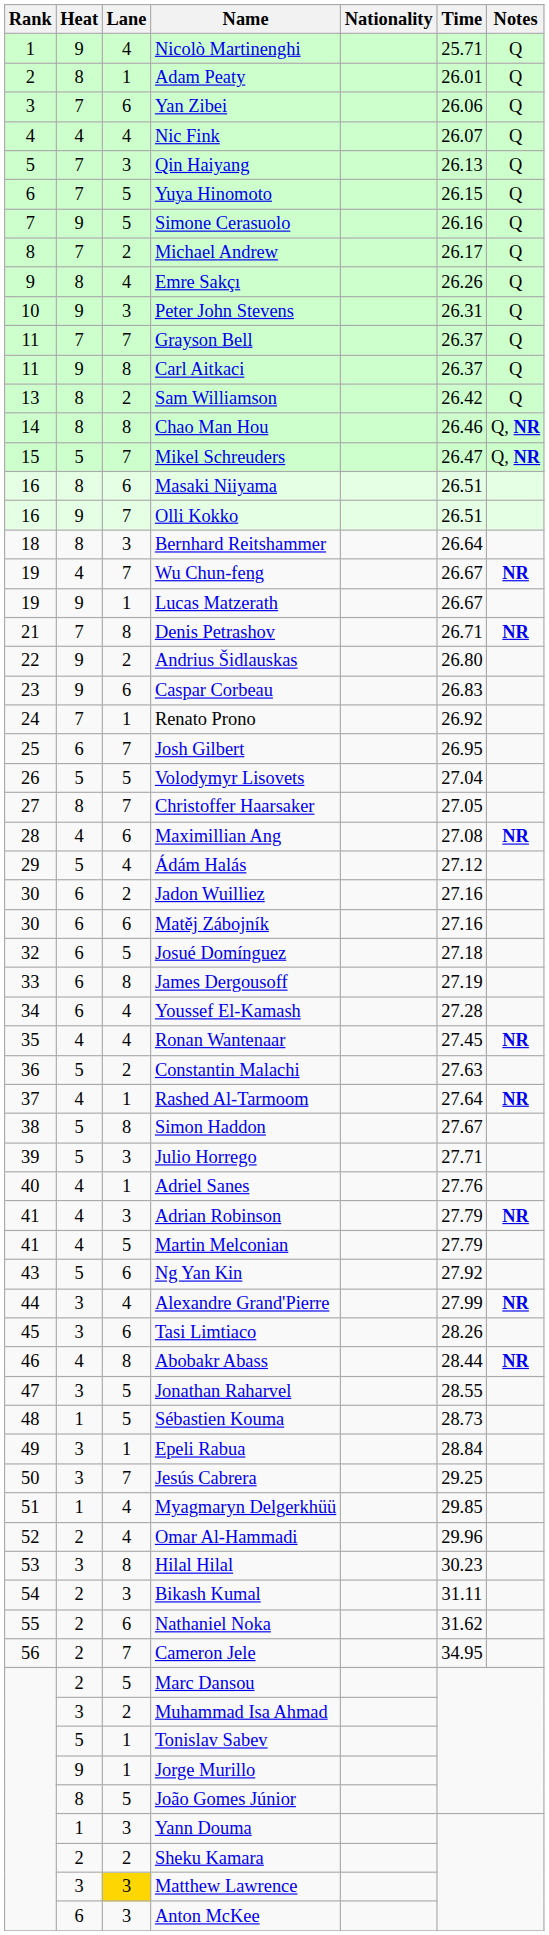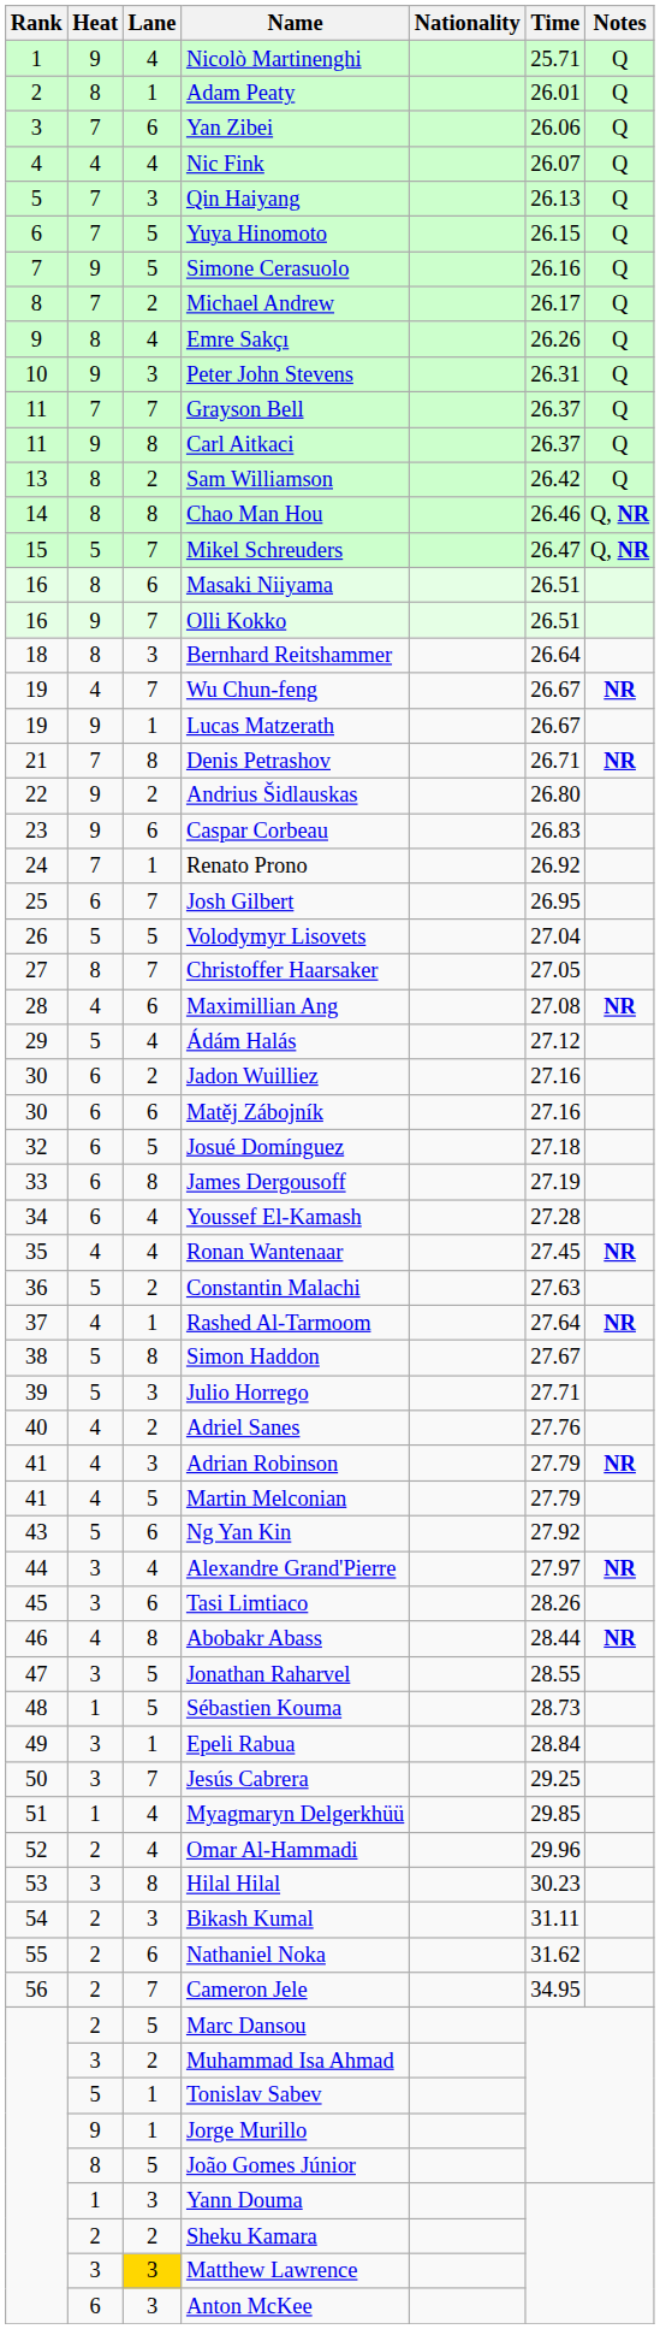 <table class="wikitable sortable" style="text-align:center">
 <tr>
 <th>Rank</th>
 <th>Heat</th>
 <th>Lane</th>
 <th>Name</th>
 <th>Nationality</th>
 <th>Time</th>
 <th>Notes</th>
 </tr>
 <tr bgcolor=ccffcc>
 <td>1</td>
 <td>9</td>
 <td>4</td>
 <td align=left><a href='#'>Nicolò Martinenghi</a></td>
 <td align=left></td>
 <td>25.71</td>
 <td>Q</td>
 </tr>
 <tr bgcolor=ccffcc>
 <td>2</td>
 <td>8</td>
 <td>1</td>
 <td align=left><a href='#'>Adam Peaty</a></td>
 <td align=left></td>
 <td>26.01</td>
 <td>Q</td>
 </tr>
 <tr bgcolor=ccffcc>
 <td>3</td>
 <td>7</td>
 <td>6</td>
 <td align=left><a href='#'>Yan Zibei</a></td>
 <td align=left></td>
 <td>26.06</td>
 <td>Q</td>
 </tr>
 <tr bgcolor=ccffcc>
 <td>4</td>
 <td>4</td>
 <td>4</td>
 <td align=left><a href='#'>Nic Fink</a></td>
 <td align=left></td>
 <td>26.07</td>
 <td>Q</td>
 </tr>
 <tr bgcolor=ccffcc>
 <td>5</td>
 <td>7</td>
 <td>3</td>
 <td align=left><a href='#'>Qin Haiyang</a></td>
 <td align=left></td>
 <td>26.13</td>
 <td>Q</td>
 </tr>
 <tr bgcolor=ccffcc>
 <td>6</td>
 <td>7</td>
 <td>5</td>
 <td align=left><a href='#'>Yuya Hinomoto</a></td>
 <td align=left></td>
 <td>26.15</td>
 <td>Q</td>
 </tr>
 <tr bgcolor=ccffcc>
 <td>7</td>
 <td>9</td>
 <td>5</td>
 <td align=left><a href='#'>Simone Cerasuolo</a></td>
 <td align=left></td>
 <td>26.16</td>
 <td>Q</td>
 </tr>
 <tr bgcolor=ccffcc>
 <td>8</td>
 <td>7</td>
 <td>2</td>
 <td align=left><a href='#'>Michael Andrew</a></td>
 <td align=left></td>
 <td>26.17</td>
 <td>Q</td>
 </tr>
 <tr bgcolor=ccffcc>
 <td>9</td>
 <td>8</td>
 <td>4</td>
 <td align=left><a href='#'>Emre Sakçı</a></td>
 <td align=left></td>
 <td>26.26</td>
 <td>Q</td>
 </tr>
 <tr bgcolor=ccffcc>
 <td>10</td>
 <td>9</td>
 <td>3</td>
 <td align=left><a href='#'>Peter John Stevens</a></td>
 <td align=left></td>
 <td>26.31</td>
 <td>Q</td>
 </tr>
 <tr bgcolor=ccffcc>
 <td>11</td>
 <td>7</td>
 <td>7</td>
 <td align=left><a href='#'>Grayson Bell</a></td>
 <td align=left></td>
 <td>26.37</td>
 <td>Q</td>
 </tr>
 <tr bgcolor=ccffcc>
 <td>11</td>
 <td>9</td>
 <td>8</td>
 <td align=left><a href='#'>Carl Aitkaci</a></td>
 <td align=left></td>
 <td>26.37</td>
 <td>Q</td>
 </tr>
 <tr bgcolor=ccffcc>
 <td>13</td>
 <td>8</td>
 <td>2</td>
 <td align=left><a href='#'>Sam Williamson</a></td>
 <td align=left></td>
 <td>26.42</td>
 <td>Q</td>
 </tr>
 <tr bgcolor=ccffcc>
 <td>14</td>
 <td>8</td>
 <td>8</td>
 <td align=left><a href='#'>Chao Man Hou</a></td>
 <td align=left></td>
 <td>26.46</td>
 <td>Q, <strong><a href='#'>NR</a></strong></td>
 </tr>
 <tr bgcolor=ccffcc>
 <td>15</td>
 <td>5</td>
 <td>7</td>
 <td align=left><a href='#'>Mikel Schreuders</a></td>
 <td align=left></td>
 <td>26.47</td>
 <td>Q, <strong><a href='#'>NR</a></strong></td>
 </tr>
 <tr bgcolor=e5ffe5>
 <td>16</td>
 <td>8</td>
 <td>6</td>
 <td align=left><a href='#'>Masaki Niiyama</a></td>
 <td align=left></td>
 <td>26.51</td>
 <td></td>
 </tr>
 <tr bgcolor=e5ffe5>
 <td>16</td>
 <td>9</td>
 <td>7</td>
 <td align=left><a href='#'>Olli Kokko</a></td>
 <td align=left></td>
 <td>26.51</td>
 <td></td>
 </tr>
 <tr>
 <td>18</td>
 <td>8</td>
 <td>3</td>
 <td align=left><a href='#'>Bernhard Reitshammer</a></td>
 <td align=left></td>
 <td>26.64</td>
 <td></td>
 </tr>
 <tr>
 <td>19</td>
 <td>4</td>
 <td>7</td>
 <td align=left><a href='#'>Wu Chun-feng</a></td>
 <td align=left></td>
 <td>26.67</td>
 <td><strong><a href='#'>NR</a></strong></td>
 </tr>
 <tr>
 <td>19</td>
 <td>9</td>
 <td>1</td>
 <td align=left><a href='#'>Lucas Matzerath</a></td>
 <td align=left></td>
 <td>26.67</td>
 <td></td>
 </tr>
 <tr>
 <td>21</td>
 <td>7</td>
 <td>8</td>
 <td align=left><a href='#'>Denis Petrashov</a></td>
 <td align=left></td>
 <td>26.71</td>
 <td><strong><a href='#'>NR</a></strong></td>
 </tr>
 <tr>
 <td>22</td>
 <td>9</td>
 <td>2</td>
 <td align=left><a href='#'>Andrius Šidlauskas</a></td>
 <td align=left></td>
 <td>26.80</td>
 <td></td>
 </tr>
 <tr>
 <td>23</td>
 <td>9</td>
 <td>6</td>
 <td align=left><a href='#'>Caspar Corbeau</a></td>
 <td align=left></td>
 <td>26.83</td>
 <td></td>
 </tr>
 <tr>
 <td>24</td>
 <td>7</td>
 <td>1</td>
 <td align=left>Renato Prono</td>
 <td align=left></td>
 <td>26.92</td>
 <td></td>
 </tr>
 <tr>
 <td>25</td>
 <td>6</td>
 <td>7</td>
 <td align=left><a href='#'>Josh Gilbert</a></td>
 <td align=left></td>
 <td>26.95</td>
 <td></td>
 </tr>
 <tr>
 <td>26</td>
 <td>5</td>
 <td>5</td>
 <td align=left><a href='#'>Volodymyr Lisovets</a></td>
 <td align=left></td>
 <td>27.04</td>
 <td></td>
 </tr>
 <tr>
 <td>27</td>
 <td>8</td>
 <td>7</td>
 <td align=left><a href='#'>Christoffer Haarsaker</a></td>
 <td align=left></td>
 <td>27.05</td>
 <td></td>
 </tr>
 <tr>
 <td>28</td>
 <td>4</td>
 <td>6</td>
 <td align=left><a href='#'>Maximillian Ang</a></td>
 <td align=left></td>
 <td>27.08</td>
 <td><strong><a href='#'>NR</a></strong></td>
 </tr>
 <tr>
 <td>29</td>
 <td>5</td>
 <td>4</td>
 <td align=left><a href='#'>Ádám Halás</a></td>
 <td align=left></td>
 <td>27.12</td>
 <td></td>
 </tr>
 <tr>
 <td>30</td>
 <td>6</td>
 <td>2</td>
 <td align=left><a href='#'>Jadon Wuilliez</a></td>
 <td align=left></td>
 <td>27.16</td>
 <td></td>
 </tr>
 <tr>
 <td>30</td>
 <td>6</td>
 <td>6</td>
 <td align=left><a href='#'>Matěj Zábojník</a></td>
 <td align=left></td>
 <td>27.16</td>
 <td></td>
 </tr>
 <tr>
 <td>32</td>
 <td>6</td>
 <td>5</td>
 <td align=left><a href='#'>Josué Domínguez</a></td>
 <td align=left></td>
 <td>27.18</td>
 <td></td>
 </tr>
 <tr>
 <td>33</td>
 <td>6</td>
 <td>8</td>
 <td align=left><a href='#'>James Dergousoff</a></td>
 <td align=left></td>
 <td>27.19</td>
 <td></td>
 </tr>
 <tr>
 <td>34</td>
 <td>6</td>
 <td>4</td>
 <td align=left><a href='#'>Youssef El-Kamash</a></td>
 <td align=left></td>
 <td>27.28</td>
 <td></td>
 </tr>
 <tr>
 <td>35</td>
 <td>4</td>
 <td>4</td>
 <td align=left><a href='#'>Ronan Wantenaar</a></td>
 <td align=left></td>
 <td>27.45</td>
 <td><strong><a href='#'>NR</a></strong></td>
 </tr>
 <tr>
 <td>36</td>
 <td>5</td>
 <td>2</td>
 <td align=left><a href='#'>Constantin Malachi</a></td>
 <td align=left></td>
 <td>27.63</td>
 <td></td>
 </tr>
 <tr>
 <td>37</td>
 <td>4</td>
 <td>1</td>
 <td align=left><a href='#'>Rashed Al-Tarmoom</a></td>
 <td align=left></td>
 <td>27.64</td>
 <td><strong><a href='#'>NR</a></strong></td>
 </tr>
 <tr>
 <td>38</td>
 <td>5</td>
 <td>8</td>
 <td align=left><a href='#'>Simon Haddon</a></td>
 <td align=left></td>
 <td>27.67</td>
 <td></td>
 </tr>
 <tr>
 <td>39</td>
 <td>5</td>
 <td>3</td>
 <td align=left><a href='#'>Julio Horrego</a></td>
 <td align=left></td>
 <td>27.71</td>
 <td></td>
 </tr>
 <tr>
 <td>40</td>
 <td>4</td>
-<td>1</td>
+<td>2</td>
 <td align=left><a href='#'>Adriel Sanes</a></td>
 <td align=left></td>
 <td>27.76</td>
 <td></td>
 </tr>
 <tr>
 <td>41</td>
 <td>4</td>
 <td>3</td>
 <td align=left><a href='#'>Adrian Robinson</a></td>
 <td align=left></td>
 <td>27.79</td>
 <td><strong><a href='#'>NR</a></strong></td>
 </tr>
 <tr>
 <td>41</td>
 <td>4</td>
 <td>5</td>
 <td align=left><a href='#'>Martin Melconian</a></td>
 <td align=left></td>
 <td>27.79</td>
 <td></td>
 </tr>
 <tr>
 <td>43</td>
 <td>5</td>
 <td>6</td>
 <td align=left><a href='#'>Ng Yan Kin</a></td>
 <td align=left></td>
 <td>27.92</td>
 <td></td>
 </tr>
 <tr>
 <td>44</td>
 <td>3</td>
 <td>4</td>
 <td align=left><a href='#'>Alexandre Grand'Pierre</a></td>
 <td align=left></td>
-<td>27.99</td>
+<td>27.97</td>
 <td><strong><a href='#'>NR</a></strong></td>
 </tr>
 <tr>
 <td>45</td>
 <td>3</td>
 <td>6</td>
 <td align=left><a href='#'>Tasi Limtiaco</a></td>
 <td align=left></td>
 <td>28.26</td>
 <td></td>
 </tr>
 <tr>
 <td>46</td>
 <td>4</td>
 <td>8</td>
 <td align=left><a href='#'>Abobakr Abass</a></td>
 <td align=left></td>
 <td>28.44</td>
 <td><strong><a href='#'>NR</a></strong></td>
 </tr>
 <tr>
 <td>47</td>
 <td>3</td>
 <td>5</td>
 <td align=left><a href='#'>Jonathan Raharvel</a></td>
 <td align=left></td>
 <td>28.55</td>
 <td></td>
 </tr>
 <tr>
 <td>48</td>
 <td>1</td>
 <td>5</td>
 <td align=left><a href='#'>Sébastien Kouma</a></td>
 <td align=left></td>
 <td>28.73</td>
 <td></td>
 </tr>
 <tr>
 <td>49</td>
 <td>3</td>
 <td>1</td>
 <td align=left><a href='#'>Epeli Rabua</a></td>
 <td align=left></td>
 <td>28.84</td>
 <td></td>
 </tr>
 <tr>
 <td>50</td>
 <td>3</td>
 <td>7</td>
 <td align=left><a href='#'>Jesús Cabrera</a></td>
 <td align=left></td>
 <td>29.25</td>
 <td></td>
 </tr>
 <tr>
 <td>51</td>
 <td>1</td>
 <td>4</td>
 <td align=left><a href='#'>Myagmaryn Delgerkhüü</a></td>
 <td align=left></td>
 <td>29.85</td>
 <td></td>
 </tr>
 <tr>
 <td>52</td>
 <td>2</td>
 <td>4</td>
 <td align=left><a href='#'>Omar Al-Hammadi</a></td>
 <td align=left></td>
 <td>29.96</td>
 <td></td>
 </tr>
 <tr>
 <td>53</td>
 <td>3</td>
 <td>8</td>
 <td align=left><a href='#'>Hilal Hilal</a></td>
 <td align=left></td>
 <td>30.23</td>
 <td></td>
 </tr>
 <tr>
 <td>54</td>
 <td>2</td>
 <td>3</td>
 <td align=left><a href='#'>Bikash Kumal</a></td>
 <td align=left></td>
 <td>31.11</td>
 <td></td>
 </tr>
 <tr>
 <td>55</td>
 <td>2</td>
 <td>6</td>
 <td align=left><a href='#'>Nathaniel Noka</a></td>
 <td align=left></td>
 <td>31.62</td>
 <td></td>
 </tr>
 <tr>
 <td>56</td>
 <td>2</td>
 <td>7</td>
 <td align=left><a href='#'>Cameron Jele</a></td>
 <td align=left></td>
 <td>34.95</td>
 <td></td>
 </tr>
 <tr>
 <td rowspan=9></td>
 <td>2</td>
 <td>5</td>
 <td align=left><a href='#'>Marc Dansou</a></td>
 <td align=left></td>
 <td colspan=2 rowspan=5></td>
 </tr>
 <tr>
 <td>3</td>
 <td>2</td>
 <td align=left><a href='#'>Muhammad Isa Ahmad</a></td>
 <td align=left></td>
 </tr>
 <tr>
 <td>5</td>
 <td>1</td>
 <td align=left><a href='#'>Tonislav Sabev</a></td>
 <td align=left></td>
 </tr>
 <tr>
 <td>9</td>
 <td>1</td>
 <td align=left><a href='#'>Jorge Murillo</a></td>
 <td align=left></td>
 </tr>
 <tr>
 <td>8</td>
 <td>5</td>
 <td align=left><a href='#'>João Gomes Júnior</a></td>
 <td align=left></td>
 </tr>
 <tr>
 <td>1</td>
 <td>3</td>
 <td align=left><a href='#'>Yann Douma</a></td>
 <td align=left></td>
 <td colspan=2 rowspan=4></td>
 </tr>
 <tr>
 <td>2</td>
 <td>2</td>
 <td align=left><a href='#'>Sheku Kamara</a></td>
 <td align=left></td>
 </tr>
 <tr>
 <td>3</td>
 <td style="background: gold;">3</td>
 <td align=left><a href='#'>Matthew Lawrence</a></td>
 <td align=left></td>
 </tr>
 <tr>
 <td>6</td>
 <td>3</td>
 <td align=left><a href='#'>Anton McKee</a></td>
 <td align=left></td>
 </tr>
 </table>
